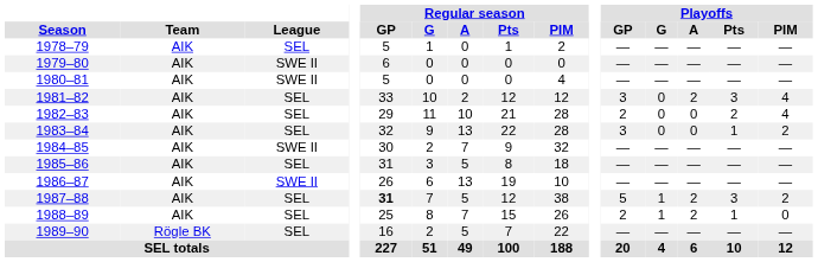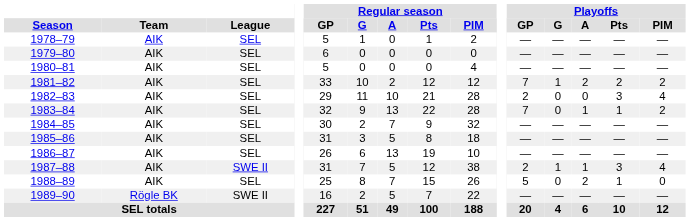 <table border="0" cellpadding="1" cellspacing="0" style="text-align:center; width:60em">
 <tr bgcolor="#e0e0e0">
 <th colspan="3" bgcolor="#ffffff"> </th>
 <th rowspan="99" bgcolor="#ffffff"> </th>
 <th colspan="5"><a href='#'>Regular season</a></th>
 <th rowspan="99" bgcolor="#ffffff"> </th>
 <th colspan="5"><a href='#'>Playoffs</a></th>
 </tr>
 <tr bgcolor="#e0e0e0">
 <th><a href='#'>Season</a></th>
 <th>Team</th>
 <th>League</th>
 <th>GP</th>
 <th><a href='#'>G</a></th>
 <th><a href='#'>A</a></th>
 <th><a href='#'>Pts</a></th>
 <th><a href='#'>PIM</a></th>
 <th>GP</th>
 <th>G</th>
 <th>A</th>
 <th>Pts</th>
 <th>PIM</th>
 </tr>
 <tr>
 <td><a href='#'>1978–79</a></td>
 <td><a href='#'>AIK</a></td>
 <td><a href='#'>SEL</a></td>
 <td>5</td>
 <td>1</td>
 <td>0</td>
 <td>1</td>
 <td>2</td>
 <td>—</td>
 <td>—</td>
 <td>—</td>
 <td>—</td>
 <td>—</td>
 </tr>
 <tr bgcolor="#f0f0f0">
 <td><a href='#'>1979–80</a></td>
 <td>AIK</td>
-<td>SWE II</td>
+<td>SEL</td>
 <td>6</td>
 <td>0</td>
 <td>0</td>
 <td>0</td>
 <td>0</td>
 <td>—</td>
 <td>—</td>
 <td>—</td>
 <td>—</td>
 <td>—</td>
 </tr>
 <tr>
 <td><a href='#'>1980–81</a></td>
 <td>AIK</td>
-<td>SWE II</td>
+<td>SEL</td>
 <td>5</td>
 <td>0</td>
 <td>0</td>
 <td>0</td>
 <td>4</td>
 <td>—</td>
 <td>—</td>
 <td>—</td>
 <td>—</td>
 <td>—</td>
 </tr>
 <tr bgcolor="#f0f0f0">
 <td><a href='#'>1981–82</a></td>
 <td>AIK</td>
 <td>SEL</td>
 <td>33</td>
 <td>10</td>
 <td>2</td>
 <td>12</td>
 <td>12</td>
-<td>3</td>
-<td>0</td>
+<td>7</td>
+<td>1</td>
 <td>2</td>
-<td>3</td>
-<td>4</td>
+<td>2</td>
+<td>2</td>
 </tr>
 <tr>
 <td><a href='#'>1982–83</a></td>
 <td>AIK</td>
 <td>SEL</td>
 <td>29</td>
 <td>11</td>
 <td>10</td>
 <td>21</td>
 <td>28</td>
 <td>2</td>
 <td>0</td>
 <td>0</td>
-<td>2</td>
+<td>3</td>
 <td>4</td>
 </tr>
 <tr bgcolor="#f0f0f0">
 <td><a href='#'>1983–84</a></td>
 <td>AIK</td>
 <td>SEL</td>
 <td>32</td>
 <td>9</td>
 <td>13</td>
 <td>22</td>
 <td>28</td>
-<td>3</td>
+<td>7</td>
 <td>0</td>
-<td>0</td>
+<td>1</td>
 <td>1</td>
 <td>2</td>
 </tr>
 <tr>
 <td><a href='#'>1984–85</a></td>
 <td>AIK</td>
-<td>SWE II</td>
+<td>SEL</td>
 <td>30</td>
 <td>2</td>
 <td>7</td>
 <td>9</td>
 <td>32</td>
 <td>—</td>
 <td>—</td>
 <td>—</td>
 <td>—</td>
 <td>—</td>
 </tr>
 <tr bgcolor="#f0f0f0">
 <td><a href='#'>1985–86</a></td>
 <td>AIK</td>
 <td>SEL</td>
 <td>31</td>
 <td>3</td>
 <td>5</td>
 <td>8</td>
 <td>18</td>
 <td>—</td>
 <td>—</td>
 <td>—</td>
 <td>—</td>
 <td>—</td>
 </tr>
 <tr>
 <td><a href='#'>1986–87</a></td>
 <td>AIK</td>
-<td><a href='#'>SWE II</a></td>
+<td>SEL</td>
 <td>26</td>
 <td>6</td>
 <td>13</td>
 <td>19</td>
 <td>10</td>
 <td>—</td>
 <td>—</td>
 <td>—</td>
 <td>—</td>
 <td>—</td>
 </tr>
 <tr bgcolor="#f0f0f0">
 <td><a href='#'>1987–88</a></td>
 <td>AIK</td>
-<td>SEL</td>
-<td><strong>31</strong></td>
+<td><a href='#'>SWE II</a></td>
+<td>31</td>
 <td>7</td>
 <td>5</td>
 <td>12</td>
 <td>38</td>
-<td>5</td>
+<td>2</td>
 <td>1</td>
-<td>2</td>
+<td>1</td>
 <td>3</td>
-<td>2</td>
+<td>4</td>
 </tr>
 <tr>
 <td><a href='#'>1988–89</a></td>
 <td>AIK</td>
 <td>SEL</td>
 <td>25</td>
 <td>8</td>
 <td>7</td>
 <td>15</td>
 <td>26</td>
-<td>2</td>
-<td>1</td>
+<td>5</td>
+<td>0</td>
 <td>2</td>
 <td>1</td>
 <td>0</td>
 </tr>
 <tr bgcolor="#f0f0f0">
 <td><a href='#'>1989–90</a></td>
 <td><a href='#'>Rögle BK</a></td>
-<td>SEL</td>
+<td>SWE II</td>
 <td>16</td>
 <td>2</td>
 <td>5</td>
 <td>7</td>
 <td>22</td>
 <td>—</td>
 <td>—</td>
 <td>—</td>
 <td>—</td>
 <td>—</td>
 </tr>
 <tr bgcolor="#e0e0e0">
 <th colspan="3">SEL totals</th>
 <th>227</th>
 <th>51</th>
 <th>49</th>
 <th>100</th>
 <th>188</th>
 <th>20</th>
 <th>4</th>
 <th>6</th>
 <th>10</th>
 <th>12</th>
 </tr>
 </table>
